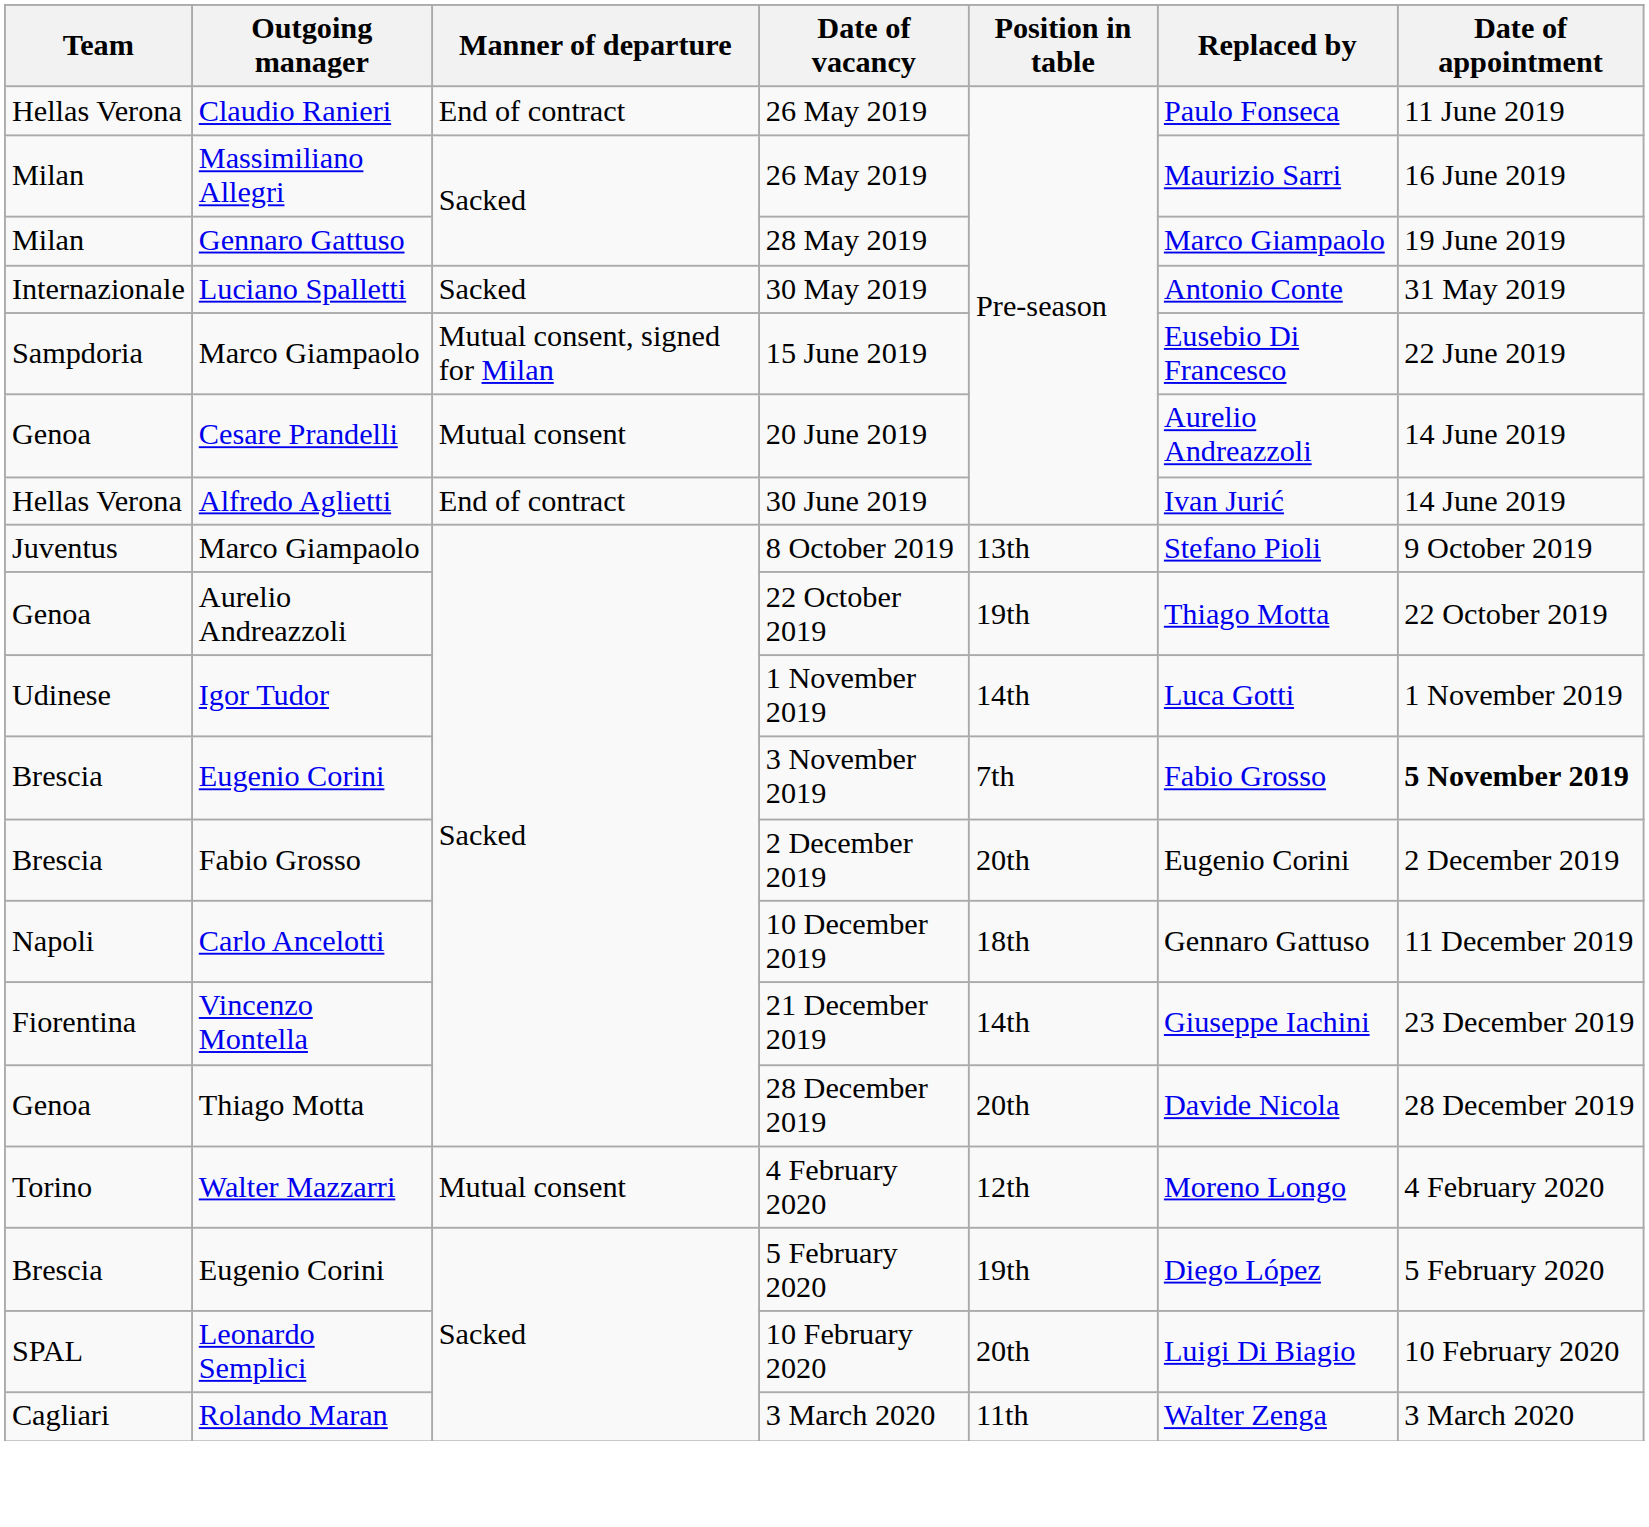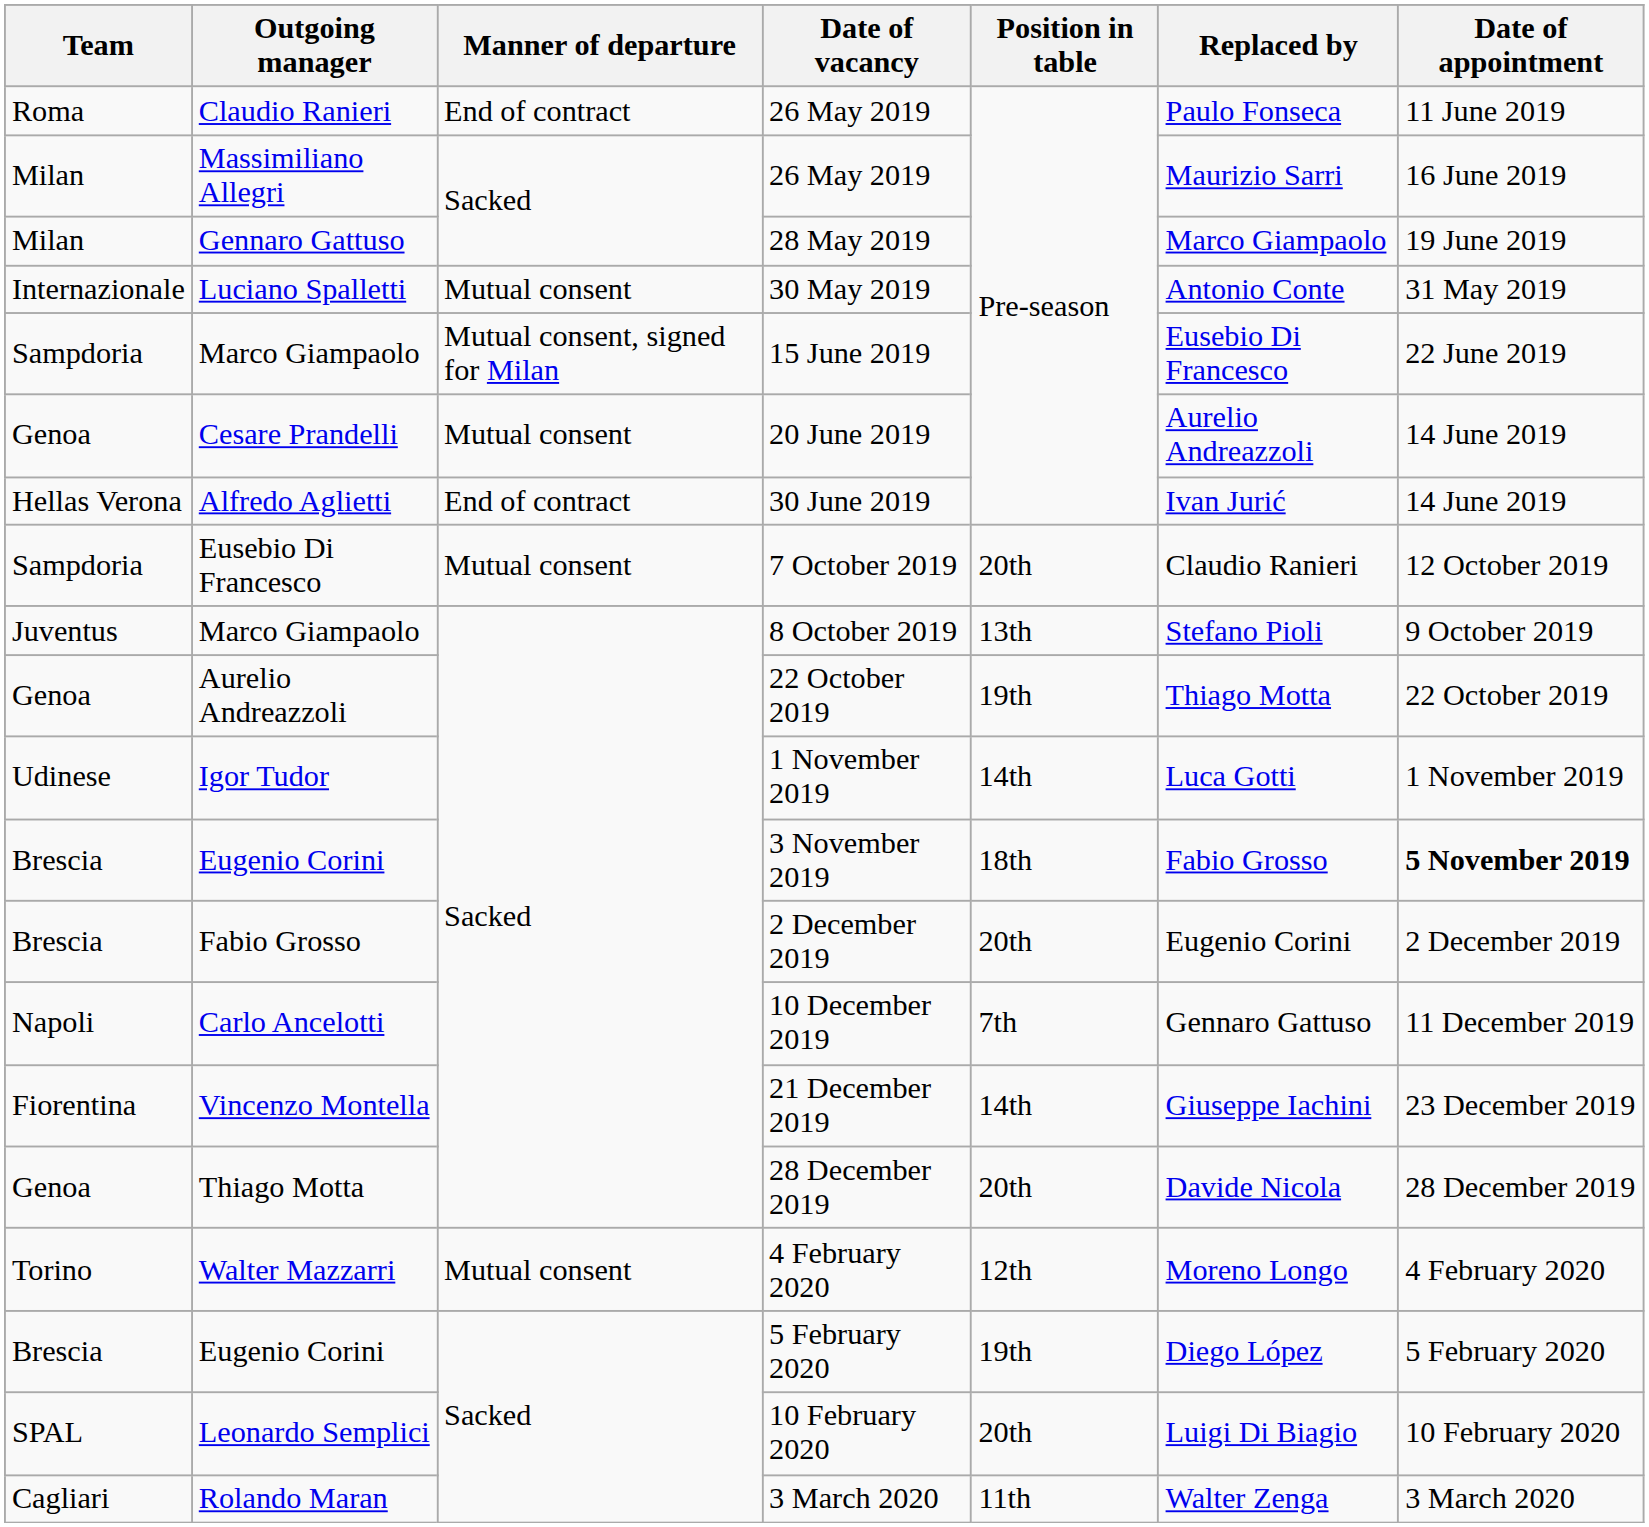 <table class="wikitable sortable">
 <tr>
 <th>Team</th>
 <th>Outgoing manager</th>
 <th>Manner of departure</th>
 <th>Date of vacancy</th>
 <th>Position in table</th>
 <th>Replaced by</th>
 <th>Date of appointment</th>
 </tr>
 <tr>
-<td>Hellas Verona</td>
+<td>Roma</td>
 <td> <a href='#'>Claudio Ranieri</a></td>
 <td>End of contract</td>
 <td>26 May 2019</td>
 <td rowspan=7>Pre-season</td>
 <td> <a href='#'>Paulo Fonseca</a></td>
 <td>11 June 2019</td>
 </tr>
 <tr>
 <td>Milan</td>
 <td> <a href='#'>Massimiliano Allegri</a></td>
 <td rowspan=2>Sacked</td>
 <td>26 May 2019</td>
 <td> <a href='#'>Maurizio Sarri</a></td>
 <td>16 June 2019</td>
 </tr>
 <tr>
 <td>Milan</td>
 <td> <a href='#'>Gennaro Gattuso</a></td>
 <td>28 May 2019</td>
 <td> <a href='#'>Marco Giampaolo</a></td>
 <td>19 June 2019</td>
 </tr>
 <tr>
 <td>Internazionale</td>
 <td> <a href='#'>Luciano Spalletti</a></td>
-<td>Sacked</td>
+<td>Mutual consent</td>
 <td>30 May 2019</td>
 <td> <a href='#'>Antonio Conte</a></td>
 <td>31 May 2019</td>
 </tr>
 <tr>
 <td>Sampdoria</td>
 <td> Marco Giampaolo</td>
 <td>Mutual consent, signed for <a href='#'>Milan</a></td>
 <td>15 June 2019</td>
 <td> <a href='#'>Eusebio Di Francesco</a></td>
 <td>22 June 2019</td>
 </tr>
 <tr>
 <td>Genoa</td>
 <td> <a href='#'>Cesare Prandelli</a></td>
 <td>Mutual consent</td>
 <td>20 June 2019</td>
 <td> <a href='#'>Aurelio Andreazzoli</a></td>
 <td>14 June 2019</td>
 </tr>
 <tr>
 <td>Hellas Verona</td>
 <td> <a href='#'>Alfredo Aglietti</a></td>
 <td>End of contract</td>
 <td>30 June 2019</td>
 <td> <a href='#'>Ivan Jurić</a></td>
 <td>14 June 2019</td>
+</tr>
+<tr>
+<td>Sampdoria</td>
+<td> Eusebio Di Francesco</td>
+<td>Mutual consent</td>
+<td>7 October 2019</td>
+<td>20th</td>
+<td> Claudio Ranieri</td>
+<td>12 October 2019</td>
 </tr>
 <tr>
 <td>Juventus</td>
 <td> Marco Giampaolo</td>
 <td rowspan=8>Sacked</td>
 <td>8 October 2019</td>
 <td>13th</td>
 <td> <a href='#'>Stefano Pioli</a></td>
 <td>9 October 2019</td>
 </tr>
 <tr>
 <td>Genoa</td>
 <td> Aurelio Andreazzoli</td>
 <td>22 October 2019</td>
 <td>19th</td>
 <td> <a href='#'>Thiago Motta</a></td>
 <td>22 October 2019</td>
 </tr>
 <tr>
 <td>Udinese</td>
 <td> <a href='#'>Igor Tudor</a></td>
 <td>1 November 2019</td>
 <td>14th</td>
 <td> <a href='#'>Luca Gotti</a></td>
 <td>1 November 2019</td>
 </tr>
 <tr>
 <td>Brescia</td>
 <td> <a href='#'>Eugenio Corini</a></td>
 <td>3 November 2019</td>
-<td>7th</td>
+<td>18th</td>
 <td> <a href='#'>Fabio Grosso</a></td>
 <td><strong>5 November 2019</strong></td>
 </tr>
 <tr>
 <td>Brescia</td>
 <td> Fabio Grosso</td>
 <td>2 December 2019</td>
 <td>20th</td>
 <td> Eugenio Corini</td>
 <td>2 December 2019</td>
 </tr>
 <tr>
 <td>Napoli</td>
 <td> <a href='#'>Carlo Ancelotti</a></td>
 <td>10 December 2019</td>
-<td>18th</td>
+<td>7th</td>
 <td> Gennaro Gattuso</td>
 <td>11 December 2019</td>
 </tr>
 <tr>
 <td>Fiorentina</td>
 <td> <a href='#'>Vincenzo Montella</a></td>
 <td>21 December 2019</td>
 <td>14th</td>
 <td> <a href='#'>Giuseppe Iachini</a></td>
 <td>23 December 2019</td>
 </tr>
 <tr>
 <td>Genoa</td>
 <td> Thiago Motta</td>
 <td>28 December 2019</td>
 <td>20th</td>
 <td> <a href='#'>Davide Nicola</a></td>
 <td>28 December 2019</td>
 </tr>
 <tr>
 <td>Torino</td>
 <td> <a href='#'>Walter Mazzarri</a></td>
 <td>Mutual consent</td>
 <td>4 February 2020</td>
 <td>12th</td>
 <td> <a href='#'>Moreno Longo</a></td>
 <td>4 February 2020</td>
 </tr>
 <tr>
 <td>Brescia</td>
 <td> Eugenio Corini</td>
 <td rowspan=3>Sacked</td>
 <td>5 February 2020</td>
 <td>19th</td>
 <td> <a href='#'>Diego López</a></td>
 <td>5 February 2020</td>
 </tr>
 <tr>
 <td>SPAL</td>
 <td> <a href='#'>Leonardo Semplici</a></td>
 <td>10 February 2020</td>
 <td>20th</td>
 <td> <a href='#'>Luigi Di Biagio</a></td>
 <td>10 February 2020</td>
 </tr>
 <tr>
 <td>Cagliari</td>
 <td> <a href='#'>Rolando Maran</a></td>
 <td>3 March 2020</td>
 <td>11th</td>
 <td> <a href='#'>Walter Zenga</a></td>
 <td>3 March 2020</td>
 </tr>
 </table>
